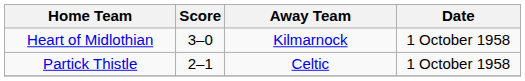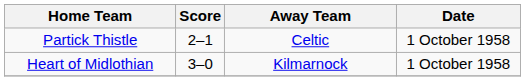 <table class="wikitable" style="text-align:center;">
 <tr>
 <th width=175>Home Team</th>
 <th width=20>Score</th>
 <th width=175>Away Team</th>
 <th width= 125>Date</th>
 </tr>
 <tr>
+<td><a href='#'>Partick Thistle</a></td>
+<td>2–1</td>
+<td><a href='#'>Celtic</a></td>
+<td>1 October 1958</td>
+</tr>
+<tr>
 <td><a href='#'>Heart of Midlothian</a></td>
 <td>3–0</td>
 <td><a href='#'>Kilmarnock</a></td>
 <td>1 October 1958</td>
 </tr>
 <tr>
-<td><a href='#'>Partick Thistle</a></td>
-<td>2–1</td>
-<td><a href='#'>Celtic</a></td>
-<td>1 October 1958</td>
-</tr>
-<tr>
 </tr>
 </table>
